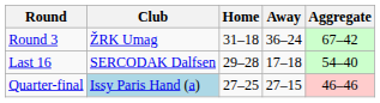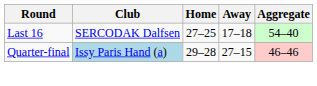 <table class="wikitable">
 <tr>
 <th>Round</th>
 <th>Club</th>
 <th>Home</th>
 <th>Away</th>
 <th>Aggregate</th>
 </tr>
 <tr>
-<td><a href='#'>Round 3</a></td>
-<td> <a href='#'>ŽRK Umag</a></td>
-<td style="text-align:center;">31–18</td>
-<td style="text-align:center;">36–24</td>
-<td style="text-align:center;" bgcolor="#ccffcc">67–42</td>
-</tr>
-<tr>
 <td><a href='#'>Last 16</a></td>
 <td> <a href='#'>SERCODAK Dalfsen</a></td>
-<td style="text-align:center;">29–28</td>
+<td style="text-align:center;">27–25</td>
 <td style="text-align:center;">17–18</td>
 <td style="text-align:center;" bgcolor="#ccffcc">54–40</td>
 </tr>
 <tr>
 <td><a href='#'>Quarter-final</a></td>
 <td style="background: lightblue;"> <a href='#'>Issy Paris Hand</a> (<a href='#'>a</a>)</td>
-<td style="text-align:center;">27–25</td>
+<td style="text-align:center;">29–28</td>
 <td style="text-align:center;">27–15</td>
 <td style="text-align:center;" bgcolor="#ffcccc">46–46</td>
 </tr>
 </table>
